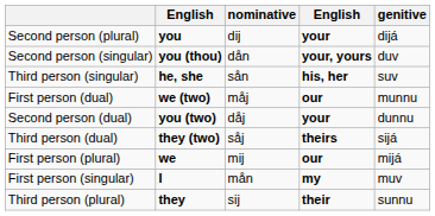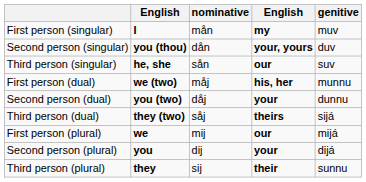 <table class="wikitable">
 <tr>
 <th> </th>
 <th>English</th>
 <th>nominative</th>
 <th>English</th>
 <th>genitive</th>
 </tr>
 <tr>
-<td>Second person (plural)</td>
-<td><strong>you</strong></td>
-<td>dij</td>
-<td><strong>your</strong></td>
-<td>dijá</td>
+<td>First person (singular)</td>
+<td><strong>I</strong></td>
+<td>mån</td>
+<td><strong>my</strong></td>
+<td>muv</td>
 </tr>
 <tr>
 <td>Second person (singular)</td>
 <td><strong>you (thou)</strong></td>
 <td>dån</td>
 <td><strong>your, yours</strong></td>
 <td>duv</td>
 </tr>
 <tr>
 <td>Third person (singular)</td>
 <td><strong>he, she</strong></td>
 <td>sån</td>
-<td><strong>his, her</strong></td>
+<td><strong>our</strong></td>
 <td>suv</td>
 </tr>
 <tr>
 <td>First person (dual)</td>
 <td><strong>we (two)</strong></td>
 <td>måj</td>
-<td><strong>our</strong></td>
+<td><strong>his, her</strong></td>
 <td>munnu</td>
 </tr>
 <tr>
 <td>Second person (dual)</td>
 <td><strong>you (two)</strong></td>
 <td>dåj</td>
 <td><strong>your</strong></td>
 <td>dunnu</td>
 </tr>
 <tr>
 <td>Third person (dual)</td>
 <td><strong>they (two)</strong></td>
 <td>såj</td>
 <td><strong>theirs</strong></td>
 <td>sijá</td>
 </tr>
 <tr>
 <td>First person (plural)</td>
 <td><strong>we</strong></td>
 <td>mij</td>
 <td><strong>our</strong></td>
 <td>mijá</td>
 </tr>
 <tr>
-<td>First person (singular)</td>
-<td><strong>I</strong></td>
-<td>mån</td>
-<td><strong>my</strong></td>
-<td>muv</td>
+<td>Second person (plural)</td>
+<td><strong>you</strong></td>
+<td>dij</td>
+<td><strong>your</strong></td>
+<td>dijá</td>
 </tr>
 <tr>
 <td>Third person (plural)</td>
 <td><strong>they</strong></td>
 <td>sij</td>
 <td><strong>their</strong></td>
 <td>sunnu</td>
 </tr>
 </table>
